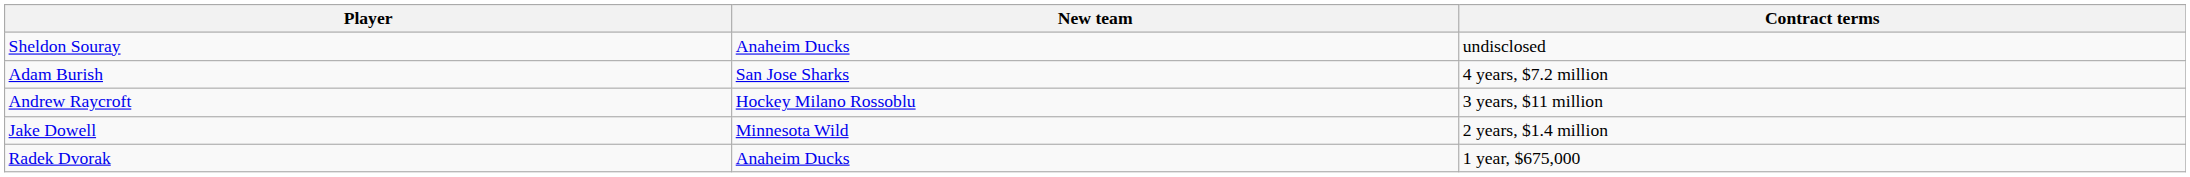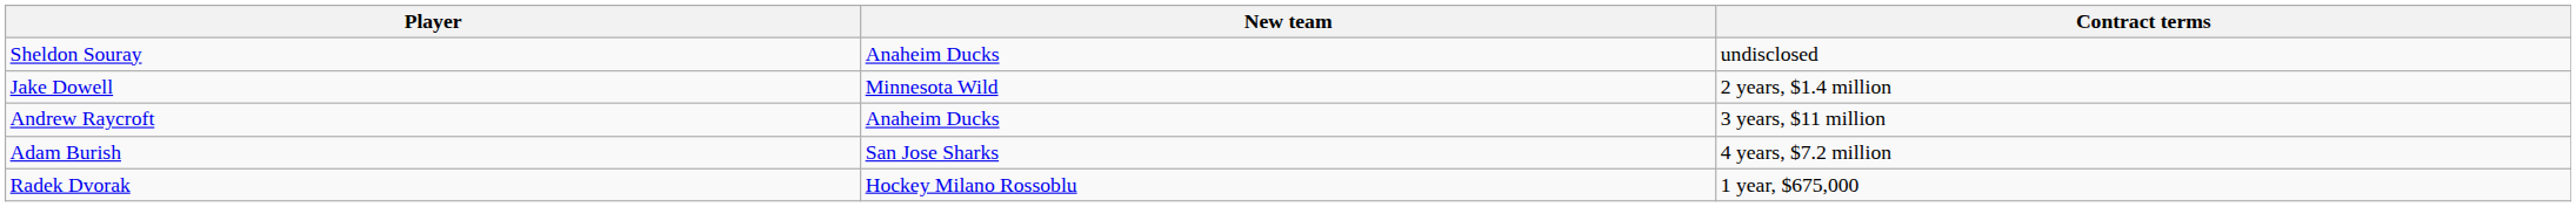 <table class="wikitable" style="width:100%;">
 <tr style="text-align:center; background:#ddd;">
 <th style="width:33%;">Player</th>
 <th style="width:33%;">New team</th>
 <th style="width:33%;">Contract terms</th>
 </tr>
 <tr>
 <td><a href='#'>Sheldon Souray</a></td>
 <td><a href='#'>Anaheim Ducks</a></td>
 <td>undisclosed</td>
 </tr>
 <tr>
+<td><a href='#'>Jake Dowell</a></td>
+<td><a href='#'>Minnesota Wild</a></td>
+<td>2 years, $1.4 million</td>
+</tr>
+<tr>
+<td><a href='#'>Andrew Raycroft</a></td>
+<td><a href='#'>Anaheim Ducks</a></td>
+<td>3 years, $11 million</td>
+</tr>
+<tr>
 <td><a href='#'>Adam Burish</a></td>
 <td><a href='#'>San Jose Sharks</a></td>
 <td>4 years, $7.2 million</td>
 </tr>
 <tr>
-<td><a href='#'>Andrew Raycroft</a></td>
+<td><a href='#'>Radek Dvorak</a></td>
 <td><a href='#'>Hockey Milano Rossoblu</a></td>
-<td>3 years, $11 million</td>
-</tr>
-<tr>
-<td><a href='#'>Jake Dowell</a></td>
-<td><a href='#'>Minnesota Wild</a></td>
-<td>2 years, $1.4 million</td>
-</tr>
-<tr>
-<td><a href='#'>Radek Dvorak</a></td>
-<td><a href='#'>Anaheim Ducks</a></td>
 <td>1 year, $675,000</td>
 </tr>
 </table>
